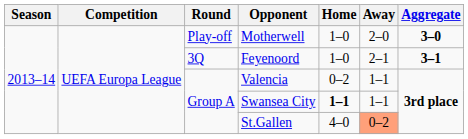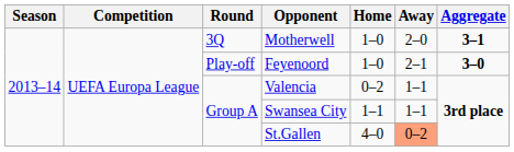 <table class="wikitable">
 <tr>
 <th>Season</th>
 <th>Competition</th>
 <th>Round</th>
 <th>Opponent</th>
 <th>Home</th>
 <th>Away</th>
 <th><a href='#'>Aggregate</a></th>
 </tr>
 <tr>
 <td rowspan="5"><a href='#'>2013–14</a></td>
 <td rowspan="5"><a href='#'>UEFA Europa League</a></td>
-<td><a href='#'>Play-off</a></td>
+<td><a href='#'>3Q</a></td>
 <td> <a href='#'>Motherwell</a></td>
 <td align="center">1–0</td>
 <td align="center">2–0</td>
-<td align="center"><strong>3–0</strong></td>
+<td align="center"><strong>3–1</strong></td>
 </tr>
 <tr>
-<td><a href='#'>3Q</a></td>
+<td><a href='#'>Play-off</a></td>
 <td> <a href='#'>Feyenoord</a></td>
 <td align="center">1–0</td>
 <td align="center">2–1</td>
-<td align="center"><strong>3–1</strong></td>
+<td align="center"><strong>3–0</strong></td>
 </tr>
 <tr>
 <td rowspan="3"><a href='#'>Group A</a></td>
 <td> <a href='#'>Valencia</a></td>
 <td align="center">0–2</td>
 <td align="center">1–1</td>
 <td rowspan="3" align="center"><strong>3rd place</strong></td>
 </tr>
 <tr>
 <td> <a href='#'>Swansea City</a></td>
-<td align="center"><strong>1–1</strong></td>
+<td align="center">1–1</td>
 <td align="center">1–1</td>
 </tr>
 <tr>
 <td> <a href='#'>St.Gallen</a></td>
 <td align="center">4–0</td>
 <td align="center" style="background: lightsalmon;">0–2</td>
 </tr>
 </table>
